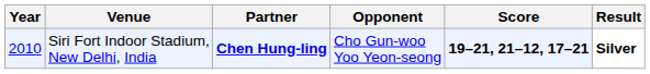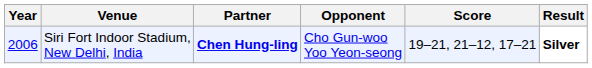 <table class="sortable wikitable" style="font-size: 90%;">
 <tr>
 <th>Year</th>
 <th>Venue</th>
 <th>Partner</th>
 <th>Opponent</th>
 <th>Score</th>
 <th>Result</th>
 </tr>
 <tr style="background:#ECF2FF">
-<td align="center"><a href='#'>2010</a></td>
+<td align="center"><a href='#'>2006</a></td>
 <td align="left">Siri Fort Indoor Stadium,<br><a href='#'>New Delhi</a>, <a href='#'>India</a></td>
 <td align="left"><strong> <a href='#'>Chen Hung-ling</a></strong></td>
 <td align="left"> <a href='#'>Cho Gun-woo</a><br> <a href='#'>Yoo Yeon-seong</a></td>
-<td align="left"><strong>19–21, 21–12, 17–21</strong></td>
+<td align="left">19–21, 21–12, 17–21</td>
 <td style="text-align:left; background:white"> <strong>Silver</strong></td>
 </tr>
 </table>
